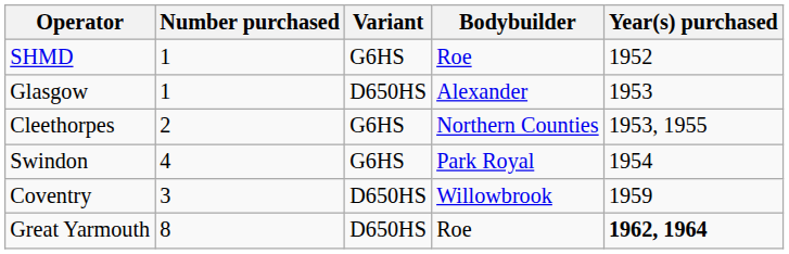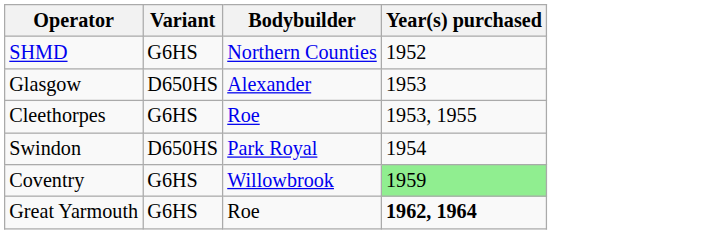 <table class="wikitable">
 <tr>
 <th>Operator</th>
-<th>Number purchased</th>
 <th>Variant</th>
 <th>Bodybuilder</th>
 <th>Year(s) purchased</th>
 </tr>
 <tr>
 <td><a href='#'>SHMD</a></td>
-<td>1</td>
 <td>G6HS</td>
-<td><a href='#'>Roe</a></td>
+<td><a href='#'>Northern Counties</a></td>
 <td>1952</td>
 </tr>
 <tr>
 <td>Glasgow</td>
-<td>1</td>
 <td>D650HS</td>
 <td><a href='#'>Alexander</a></td>
 <td>1953</td>
 </tr>
 <tr>
 <td>Cleethorpes</td>
-<td>2</td>
 <td>G6HS</td>
-<td><a href='#'>Northern Counties</a></td>
+<td><a href='#'>Roe</a></td>
 <td>1953, 1955</td>
 </tr>
 <tr>
 <td>Swindon</td>
-<td>4</td>
-<td>G6HS</td>
+<td>D650HS</td>
 <td><a href='#'>Park Royal</a></td>
 <td>1954</td>
 </tr>
 <tr>
 <td>Coventry</td>
-<td>3</td>
-<td>D650HS</td>
+<td>G6HS</td>
 <td><a href='#'>Willowbrook</a></td>
-<td>1959</td>
+<td style="background: lightgreen;">1959</td>
 </tr>
 <tr>
 <td>Great Yarmouth</td>
-<td>8</td>
-<td>D650HS</td>
+<td>G6HS</td>
 <td>Roe</td>
 <td><strong>1962, 1964</strong></td>
 </tr>
 </table>
